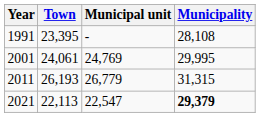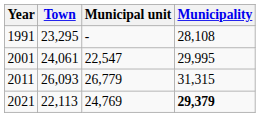 <table class=wikitable>
 <tr>
 <th>Year</th>
 <th><a href='#'>Town</a></th>
 <th>Municipal unit</th>
 <th><a href='#'>Municipality</a></th>
 </tr>
 <tr>
 <td>1991</td>
-<td>23,395</td>
+<td>23,295</td>
 <td>-</td>
 <td>28,108</td>
 </tr>
 <tr>
 <td>2001</td>
 <td>24,061</td>
-<td>24,769</td>
+<td>22,547</td>
 <td>29,995</td>
 </tr>
 <tr>
 <td>2011</td>
-<td>26,193</td>
+<td>26,093</td>
 <td>26,779</td>
 <td>31,315</td>
 </tr>
 <tr>
 <td>2021</td>
 <td>22,113</td>
-<td>22,547</td>
+<td>24,769</td>
 <td><strong>29,379</strong></td>
 </tr>
 </table>
